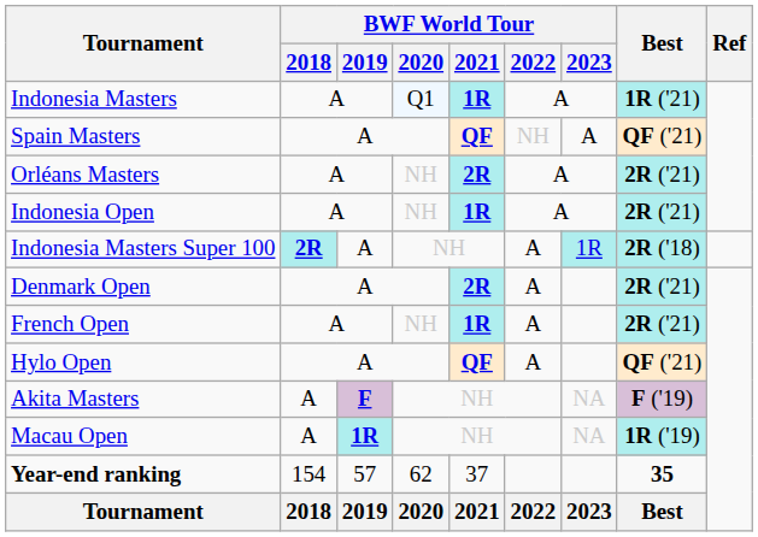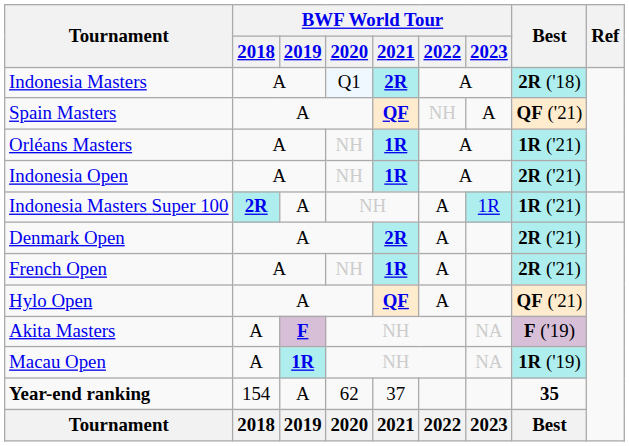 <table style='font-size: 90%; text-align:center;' class='wikitable'>
 <tr>
 <th rowspan="2">Tournament</th>
 <th colspan="6"><strong><a href='#'>BWF World Tour</a></strong></th>
 <th rowspan="2">Best</th>
 <th rowspan="2">Ref</th>
 </tr>
 <tr>
 <th><a href='#'>2018</a></th>
 <th><a href='#'>2019</a></th>
 <th><a href='#'>2020</a></th>
 <th><a href='#'>2021</a></th>
 <th><a href='#'>2022</a></th>
 <th><a href='#'>2023</a></th>
 </tr>
 <tr>
 <td align=left><a href='#'>Indonesia Masters</a></td>
 <td colspan="2">A</td>
 <td 2020; bgcolor=F0F8FF>Q1</td>
-<td bgcolor=AFEEEE><strong><a href='#'>1R</a></strong></td>
+<td bgcolor=AFEEEE><a href='#'><strong>2R</strong></a></td>
 <td colspan="2">A</td>
-<td bgcolor=AFEEEE><strong>1R</strong> ('21)</td>
+<td bgcolor=AFEEEE><strong>2R</strong> ('18)</td>
 </tr>
 <tr>
 <td align=left><a href='#'>Spain Masters</a></td>
 <td colspan="3">A</td>
 <td bgcolor=FFEBCD><a href='#'><strong>QF</strong></a></td>
 <td style=color:#ccc>NH</td>
 <td>A</td>
 <td bgcolor=FFEBCD><strong>QF</strong> ('21)</td>
 </tr>
 <tr>
 <td align=left><a href='#'>Orléans Masters</a></td>
 <td colspan="2">A</td>
 <td style=color:#ccc>NH</td>
-<td bgcolor=AFEEEE><a href='#'><strong>2R</strong></a></td>
+<td bgcolor=AFEEEE><strong><a href='#'>1R</a></strong></td>
 <td colspan="2">A</td>
-<td bgcolor=AFEEEE><strong>2R</strong> ('21)</td>
+<td bgcolor=AFEEEE><strong>1R</strong> ('21)</td>
 </tr>
 <tr>
 <td align=left><a href='#'>Indonesia Open</a></td>
 <td colspan="2">A</td>
 <td style=color:#ccc>NH</td>
 <td bgcolor=AFEEEE><strong><a href='#'>1R</a></strong></td>
 <td colspan="2">A</td>
 <td bgcolor=AFEEEE><strong>2R</strong> ('21)</td>
 </tr>
 <tr>
 <td align=left><a href='#'>Indonesia Masters Super 100</a></td>
 <td bgcolor=AFEEEE><a href='#'><strong>2R</strong></a></td>
 <td>A</td>
 <td colspan="2" style=color:#ccc>NH</td>
 <td>A</td>
 <td bgcolor=AFEEEE><a href='#'>1R</a></td>
-<td bgcolor=AFEEEE><strong>2R</strong> ('18)</td>
+<td bgcolor=AFEEEE><strong>1R</strong> ('21)</td>
 <td></td>
 </tr>
 <tr>
 <td align=left><a href='#'>Denmark Open</a></td>
 <td colspan="3">A</td>
 <td bgcolor=AFEEEE><a href='#'><strong>2R</strong></a></td>
 <td>A</td>
 <td></td>
 <td bgcolor=AFEEEE><strong>2R</strong> ('21)</td>
 </tr>
 <tr>
 <td align=left><a href='#'>French Open</a></td>
 <td colspan="2">A</td>
 <td style=color:#ccc>NH</td>
 <td bgcolor=AFEEEE><strong><a href='#'>1R</a></strong></td>
 <td>A</td>
 <td></td>
 <td bgcolor=AFEEEE><strong>2R</strong> ('21)</td>
 </tr>
 <tr>
 <td align=left><a href='#'>Hylo Open</a></td>
 <td colspan="3">A</td>
 <td bgcolor=FFEBCD><strong><a href='#'>QF</a></strong></td>
 <td>A</td>
 <td></td>
 <td bgcolor=FFEBCD><strong>QF</strong> ('21)</td>
 </tr>
 <tr>
 <td align=left><a href='#'>Akita Masters</a></td>
 <td>A</td>
 <td bgcolor=D8BFD8><a href='#'><strong>F</strong></a></td>
 <td colspan="3" style=color:#ccc>NH</td>
 <td style=color:#ccc>NA</td>
 <td bgcolor=D8BFD8><strong>F</strong> ('19)</td>
 </tr>
 <tr>
 <td align=left><a href='#'>Macau Open</a></td>
 <td>A</td>
 <td bgcolor=AFEEEE><a href='#'><strong>1R</strong></a></td>
 <td colspan="3" style=color:#ccc>NH</td>
 <td style=color:#ccc>NA</td>
 <td bgcolor=AFEEEE><strong>1R</strong> ('19)</td>
 </tr>
 <tr>
 <td align=left><strong>Year-end ranking</strong></td>
 <td>154</td>
-<td>57</td>
+<td>A</td>
 <td>62</td>
 <td>37</td>
 <td></td>
 <td></td>
 <td><strong>35</strong></td>
 </tr>
 <tr>
 <th>Tournament</th>
 <th>2018</th>
 <th>2019</th>
 <th>2020</th>
 <th>2021</th>
 <th>2022</th>
 <th>2023</th>
 <th>Best</th>
 </tr>
 </table>
